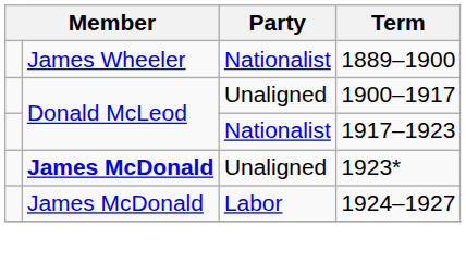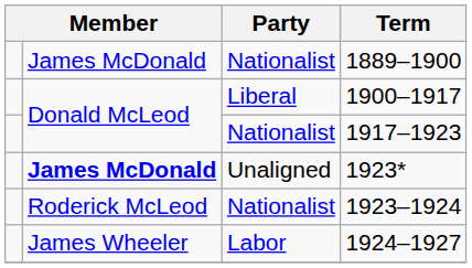 <table class="wikitable">
 <tr>
 <th colspan="2">Member</th>
 <th>Party</th>
 <th>Term</th>
 </tr>
 <tr>
 <td> </td>
-<td><a href='#'>James Wheeler</a></td>
+<td><a href='#'>James McDonald</a></td>
 <td><a href='#'>Nationalist</a></td>
 <td>1889–1900</td>
 </tr>
 <tr>
 <td> </td>
 <td rowspan="2"><a href='#'>Donald McLeod</a></td>
-<td>Unaligned</td>
+<td><a href='#'>Liberal</a></td>
 <td>1900–1917</td>
 </tr>
 <tr>
 <td> </td>
 <td><a href='#'>Nationalist</a></td>
 <td>1917–1923</td>
 </tr>
 <tr>
 <td> </td>
 <td><strong><a href='#'>James McDonald</a></strong></td>
 <td>Unaligned</td>
 <td>1923*</td>
 </tr>
 <tr>
 <td> </td>
-<td><a href='#'>James McDonald</a></td>
+<td><a href='#'>Roderick McLeod</a></td>
+<td><a href='#'>Nationalist</a></td>
+<td>1923–1924</td>
+</tr>
+<tr>
+<td> </td>
+<td><a href='#'>James Wheeler</a></td>
 <td><a href='#'>Labor</a></td>
 <td>1924–1927</td>
 </tr>
 <tr>
 </tr>
 </table>
